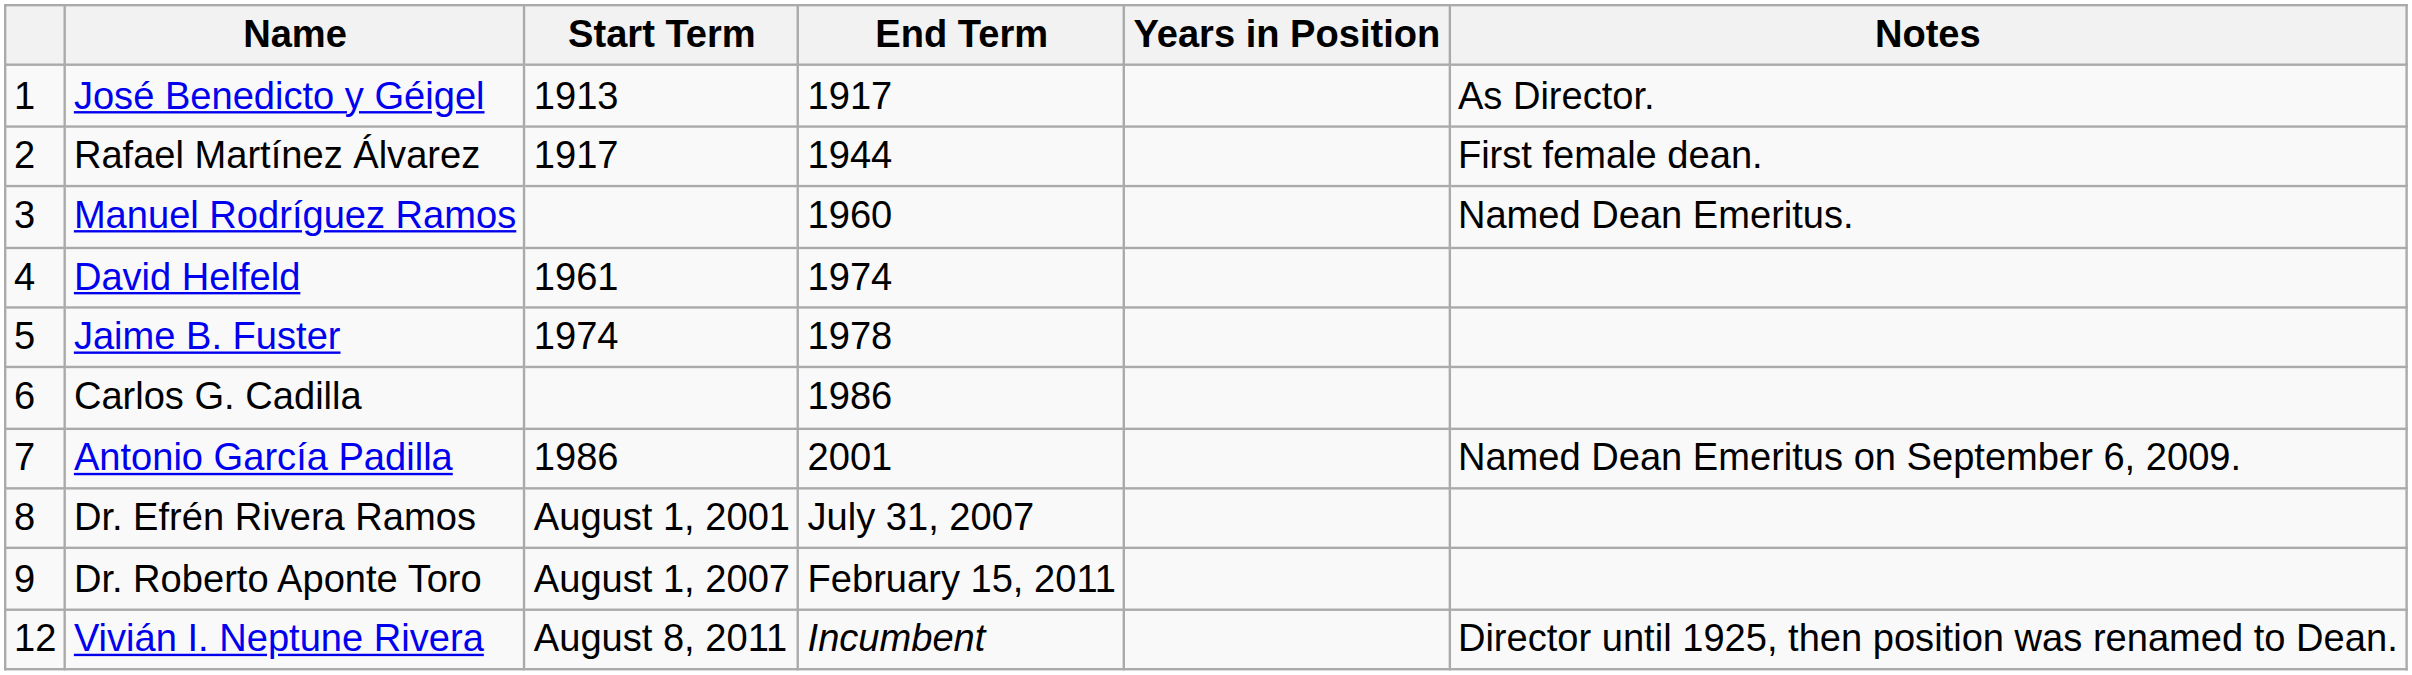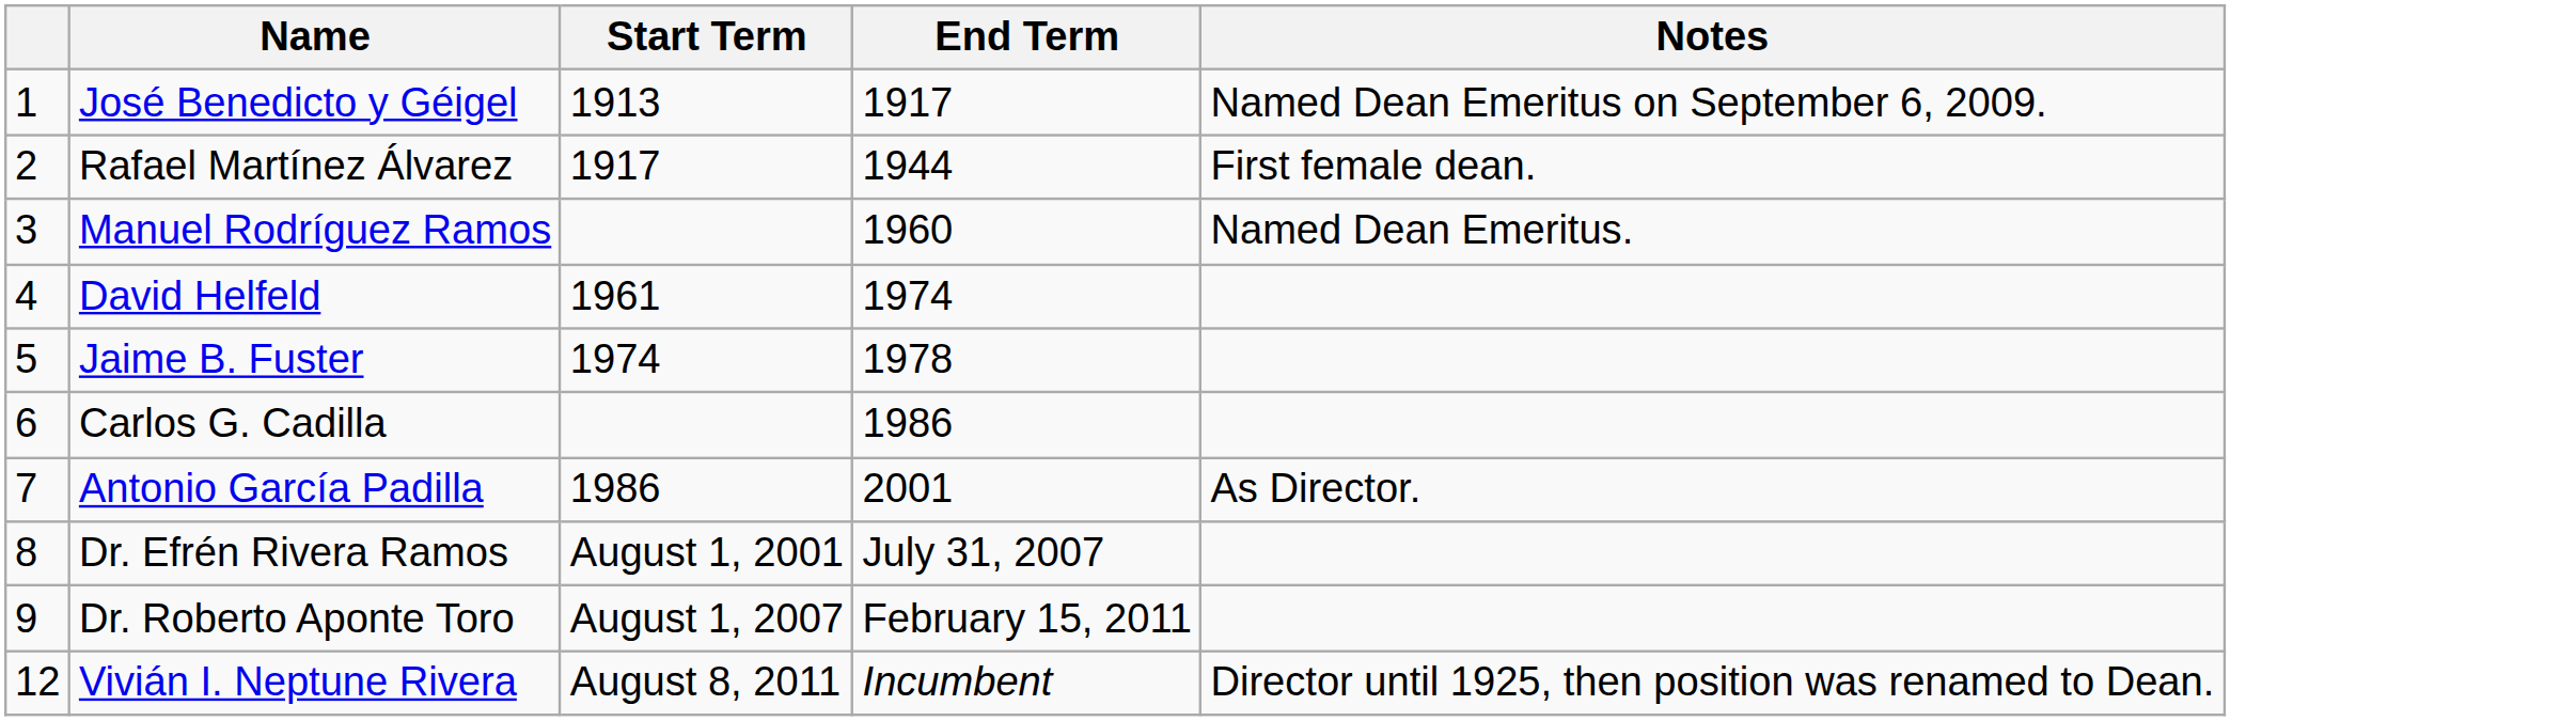 <table class="wikitable">
 <tr>
 <th></th>
 <th>Name</th>
 <th>Start Term</th>
 <th>End Term</th>
-<th>Years in Position</th>
 <th>Notes</th>
 </tr>
 <tr>
 <td>1</td>
 <td><a href='#'>José Benedicto y Géigel</a></td>
 <td>1913</td>
 <td>1917</td>
-<td></td>
-<td>As Director.</td>
+<td>Named Dean Emeritus on September 6, 2009.</td>
 </tr>
 <tr>
 <td>2</td>
 <td>Rafael Martínez Álvarez</td>
 <td>1917</td>
 <td>1944</td>
-<td></td>
 <td>First female dean.</td>
 </tr>
 <tr>
 <td>3</td>
 <td><a href='#'>Manuel Rodríguez Ramos</a></td>
 <td></td>
 <td>1960</td>
-<td></td>
 <td>Named Dean Emeritus.</td>
 </tr>
 <tr>
 <td>4</td>
 <td><a href='#'>David Helfeld</a></td>
 <td>1961</td>
 <td>1974</td>
 <td></td>
-<td></td>
 </tr>
 <tr>
 <td>5</td>
 <td><a href='#'>Jaime B. Fuster</a></td>
 <td>1974</td>
 <td>1978</td>
-<td></td>
 <td></td>
 </tr>
 <tr>
 <td>6</td>
 <td>Carlos G. Cadilla</td>
 <td></td>
 <td>1986</td>
 <td></td>
-<td></td>
 </tr>
 <tr>
 <td>7</td>
 <td><a href='#'>Antonio García Padilla</a></td>
 <td>1986</td>
 <td>2001</td>
-<td></td>
-<td>Named Dean Emeritus on September 6, 2009.</td>
+<td>As Director.</td>
 </tr>
 <tr>
 <td>8</td>
 <td>Dr. Efrén Rivera Ramos</td>
 <td>August 1, 2001</td>
 <td>July 31, 2007</td>
-<td></td>
 <td></td>
 </tr>
 <tr>
 <td>9</td>
 <td>Dr. Roberto Aponte Toro</td>
 <td>August 1, 2007</td>
 <td>February 15, 2011</td>
 <td></td>
-<td></td>
 </tr>
 <tr>
 <td>12</td>
 <td><a href='#'>Vivián I. Neptune Rivera</a></td>
 <td>August 8, 2011</td>
 <td><em>Incumbent</em></td>
-<td></td>
 <td>Director until 1925, then position was renamed to Dean.</td>
 </tr>
 </table>
